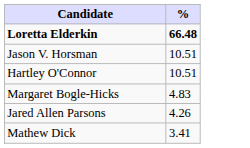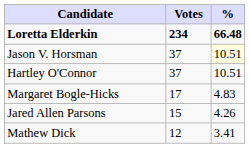 <table class="wikitable">
 <tr>
 <th style="background:#ddf; width:200px;">Candidate</th>
+<th style="background:#ddf; width:50px;">Votes</th>
 <th style="background:#ddf; width:30px;">%</th>
 </tr>
 <tr>
 <td><strong>Loretta Elderkin</strong></td>
+<td><strong>234</strong></td>
 <td><strong>66.48</strong></td>
 </tr>
 <tr>
 <td>Jason V. Horsman</td>
-<td>10.51</td>
+<td>37</td>
+<td style="background: lightyellow;">10.51</td>
 </tr>
 <tr>
 <td>Hartley O'Connor</td>
+<td>37</td>
 <td>10.51</td>
 </tr>
 <tr>
 <td>Margaret Bogle-Hicks</td>
+<td>17</td>
 <td>4.83</td>
 </tr>
 <tr>
 <td>Jared Allen Parsons</td>
+<td>15</td>
 <td>4.26</td>
 </tr>
 <tr>
 <td>Mathew Dick</td>
+<td>12</td>
 <td>3.41</td>
 </tr>
 </table>
